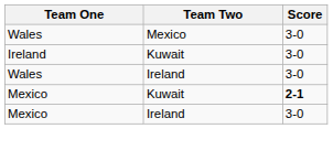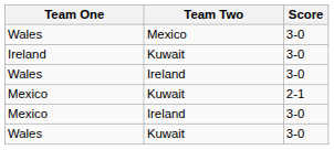 <table class="wikitable">
 <tr>
 <th width=170>Team One</th>
 <th width=170>Team Two</th>
 <th width=50>Score</th>
 </tr>
 <tr>
 <td> Wales</td>
 <td> Mexico</td>
 <td>3-0</td>
 </tr>
 <tr>
 <td> Ireland</td>
 <td> Kuwait</td>
 <td>3-0</td>
 </tr>
 <tr>
 <td> Wales</td>
 <td> Ireland</td>
 <td>3-0</td>
 </tr>
 <tr>
 <td> Mexico</td>
 <td> Kuwait</td>
-<td><strong>2-1</strong></td>
+<td>2-1</td>
 </tr>
 <tr>
 <td> Mexico</td>
 <td> Ireland</td>
 <td>3-0</td>
 </tr>
+<tr>
+<td> Wales</td>
+<td> Kuwait</td>
+<td>3-0</td>
+</tr>
 </table>
